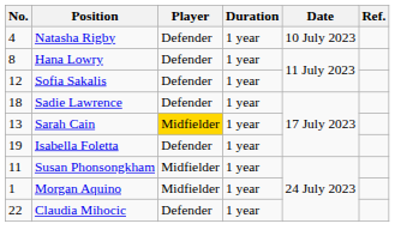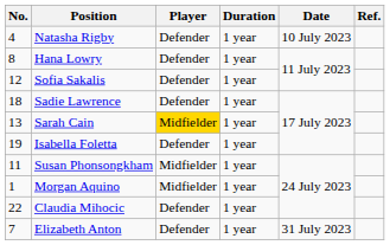 <table class="wikitable">
 <tr>
 <th scope="col">No.</th>
 <th scope="col">Position</th>
 <th scope="col">Player</th>
 <th scope="col">Duration</th>
 <th scope="col">Date</th>
 <th scope="col">Ref.</th>
 </tr>
 <tr>
 <td>4</td>
 <td><a href='#'>Natasha Rigby</a></td>
 <td>Defender</td>
 <td>1 year</td>
 <td>10 July 2023</td>
 <td></td>
 </tr>
 <tr>
 <td>8</td>
 <td><a href='#'>Hana Lowry</a></td>
 <td>Defender</td>
 <td>1 year</td>
 <td rowspan="2">11 July 2023</td>
 <td></td>
 </tr>
 <tr>
 <td>12</td>
 <td><a href='#'>Sofia Sakalis</a></td>
 <td>Defender</td>
 <td>1 year</td>
 <td></td>
 </tr>
 <tr>
 <td>18</td>
 <td><a href='#'>Sadie Lawrence</a></td>
 <td>Defender</td>
 <td>1 year</td>
 <td rowspan="3">17 July 2023</td>
 <td></td>
 </tr>
 <tr>
 <td>13</td>
 <td><a href='#'>Sarah Cain</a></td>
 <td style="background: gold;">Midfielder</td>
 <td>1 year</td>
 <td></td>
 </tr>
 <tr>
 <td>19</td>
 <td><a href='#'>Isabella Foletta</a></td>
 <td>Defender</td>
 <td>1 year</td>
 <td></td>
 </tr>
 <tr>
 <td>11</td>
 <td><a href='#'>Susan Phonsongkham</a></td>
 <td>Midfielder</td>
 <td>1 year</td>
 <td rowspan="3">24 July 2023</td>
 <td></td>
 </tr>
 <tr>
 <td>1</td>
 <td><a href='#'>Morgan Aquino</a></td>
 <td>Midfielder</td>
 <td>1 year</td>
 <td></td>
 </tr>
 <tr>
 <td>22</td>
 <td><a href='#'>Claudia Mihocic</a></td>
 <td>Defender</td>
 <td>1 year</td>
 <td></td>
 </tr>
+<tr>
+<td>7</td>
+<td><a href='#'>Elizabeth Anton</a></td>
+<td>Defender</td>
+<td>1 year</td>
+<td>31 July 2023</td>
+<td></td>
+</tr>
 </table>
